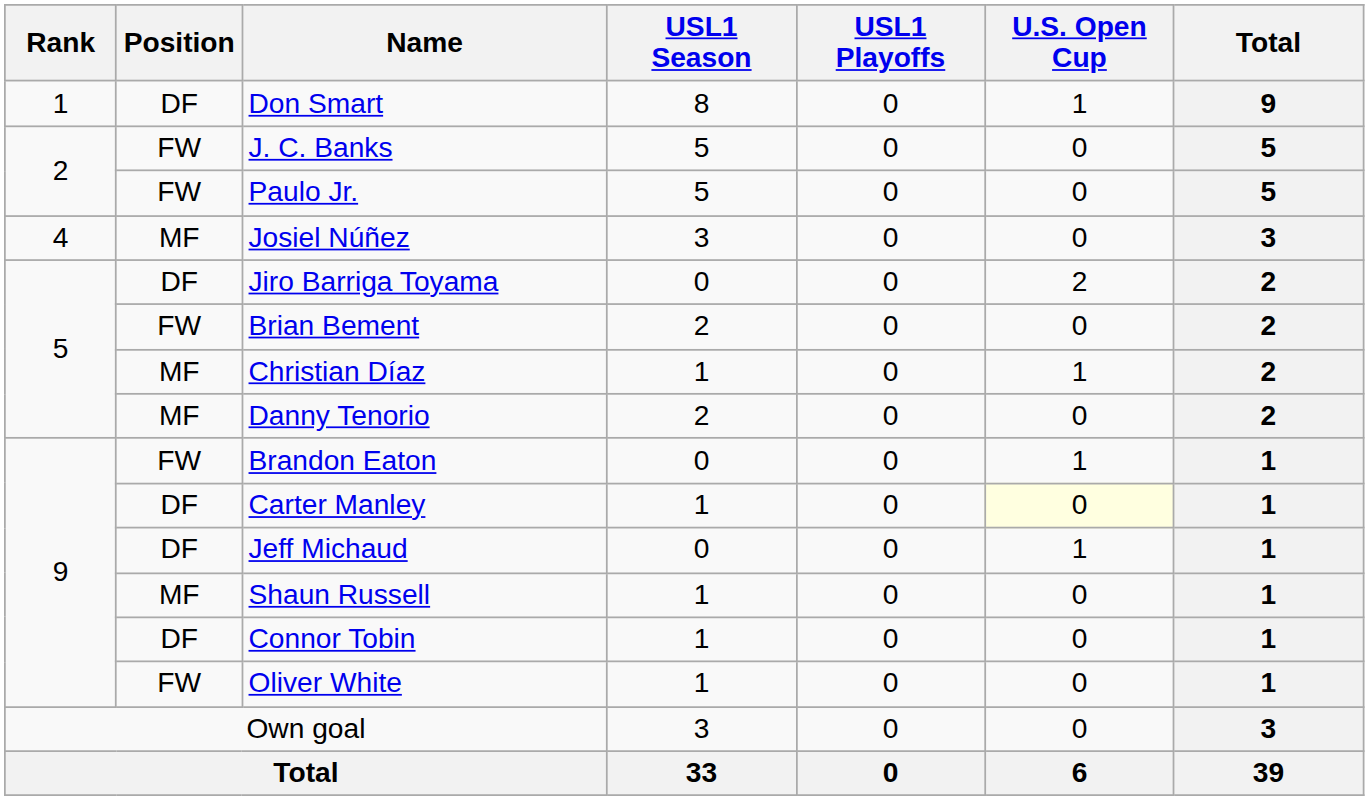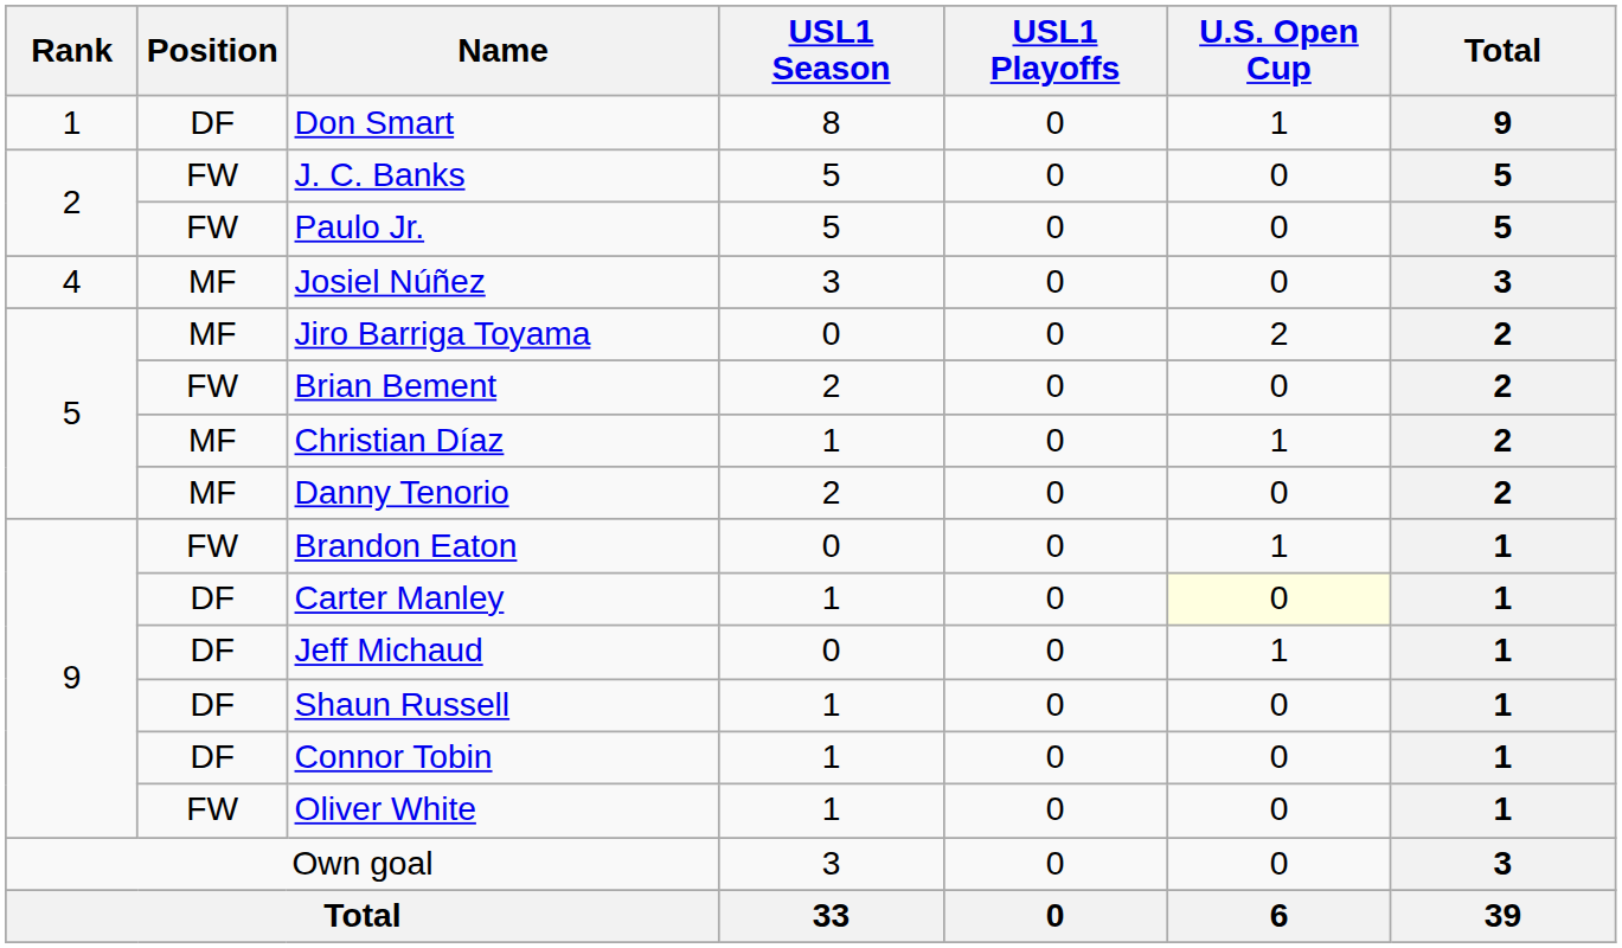 <table class="wikitable" style="text-align:center;">
 <tr>
 <th style="width:56px;">Rank</th>
 <th style="width:64px;">Position</th>
 <th style="width:200px;">Name</th>
 <th style="width:100px;"><a href='#'>USL1 Season</a></th>
 <th style="width:100px;"><a href='#'>USL1 Playoffs</a></th>
 <th style="width:100px;"><a href='#'>U.S. Open Cup</a></th>
 <th style="width:100px;">Total</th>
 </tr>
 <tr>
 <td>1</td>
 <td>DF</td>
 <td align="left"> <a href='#'>Don Smart</a></td>
 <td>8</td>
 <td>0</td>
 <td>1</td>
 <th>9</th>
 </tr>
 <tr>
 <td rowspan="2">2</td>
 <td>FW</td>
 <td align="left"> <a href='#'>J. C. Banks</a></td>
 <td>5</td>
 <td>0</td>
 <td>0</td>
 <th>5</th>
 </tr>
 <tr>
 <td>FW</td>
 <td align="left"> <a href='#'>Paulo Jr.</a></td>
 <td>5</td>
 <td>0</td>
 <td>0</td>
 <th>5</th>
 </tr>
 <tr>
 <td>4</td>
 <td>MF</td>
 <td align="left"> <a href='#'>Josiel Núñez</a></td>
 <td>3</td>
 <td>0</td>
 <td>0</td>
 <th>3</th>
 </tr>
 <tr>
 <td rowspan="4">5</td>
-<td>DF</td>
+<td>MF</td>
 <td align="left"> <a href='#'>Jiro Barriga Toyama</a></td>
 <td>0</td>
 <td>0</td>
 <td>2</td>
 <th>2</th>
 </tr>
 <tr>
 <td>FW</td>
 <td align="left"> <a href='#'>Brian Bement</a></td>
 <td>2</td>
 <td>0</td>
 <td>0</td>
 <th>2</th>
 </tr>
 <tr>
 <td>MF</td>
 <td align="left"> <a href='#'>Christian Díaz</a></td>
 <td>1</td>
 <td>0</td>
 <td>1</td>
 <th>2</th>
 </tr>
 <tr>
 <td>MF</td>
 <td align="left"> <a href='#'>Danny Tenorio</a></td>
 <td>2</td>
 <td>0</td>
 <td>0</td>
 <th>2</th>
 </tr>
 <tr>
 <td rowspan="6">9</td>
 <td>FW</td>
 <td align="left"> <a href='#'>Brandon Eaton</a></td>
 <td>0</td>
 <td>0</td>
 <td>1</td>
 <th>1</th>
 </tr>
 <tr>
 <td>DF</td>
 <td align="left"> <a href='#'>Carter Manley</a></td>
 <td>1</td>
 <td>0</td>
 <td style="background: lightyellow;">0</td>
 <th>1</th>
 </tr>
 <tr>
 <td>DF</td>
 <td align="left"> <a href='#'>Jeff Michaud</a></td>
 <td>0</td>
 <td>0</td>
 <td>1</td>
 <th>1</th>
 </tr>
 <tr>
-<td>MF</td>
+<td>DF</td>
 <td align="left"> <a href='#'>Shaun Russell</a></td>
 <td>1</td>
 <td>0</td>
 <td>0</td>
 <th>1</th>
 </tr>
 <tr>
 <td>DF</td>
 <td align="left"> <a href='#'>Connor Tobin</a></td>
 <td>1</td>
 <td>0</td>
 <td>0</td>
 <th>1</th>
 </tr>
 <tr>
 <td>FW</td>
 <td align="left"> <a href='#'>Oliver White</a></td>
 <td>1</td>
 <td>0</td>
 <td>0</td>
 <th>1</th>
 </tr>
 <tr>
 <td colspan="3">Own goal</td>
 <td>3</td>
 <td>0</td>
 <td>0</td>
 <th>3</th>
 </tr>
 <tr>
 <th colspan="3">Total</th>
 <th>33</th>
 <th>0</th>
 <th>6</th>
 <th>39</th>
 </tr>
 </table>
